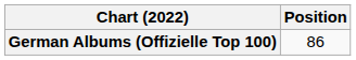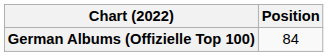 <table class="wikitable plainrowheaders" style="text-align:center">
 <tr>
 <th scope="col">Chart (2022)</th>
 <th scope="col">Position</th>
 </tr>
 <tr>
 <th scope="row">German Albums (Offizielle Top 100)</th>
-<td>86</td>
+<td>84</td>
 </tr>
 </table>
